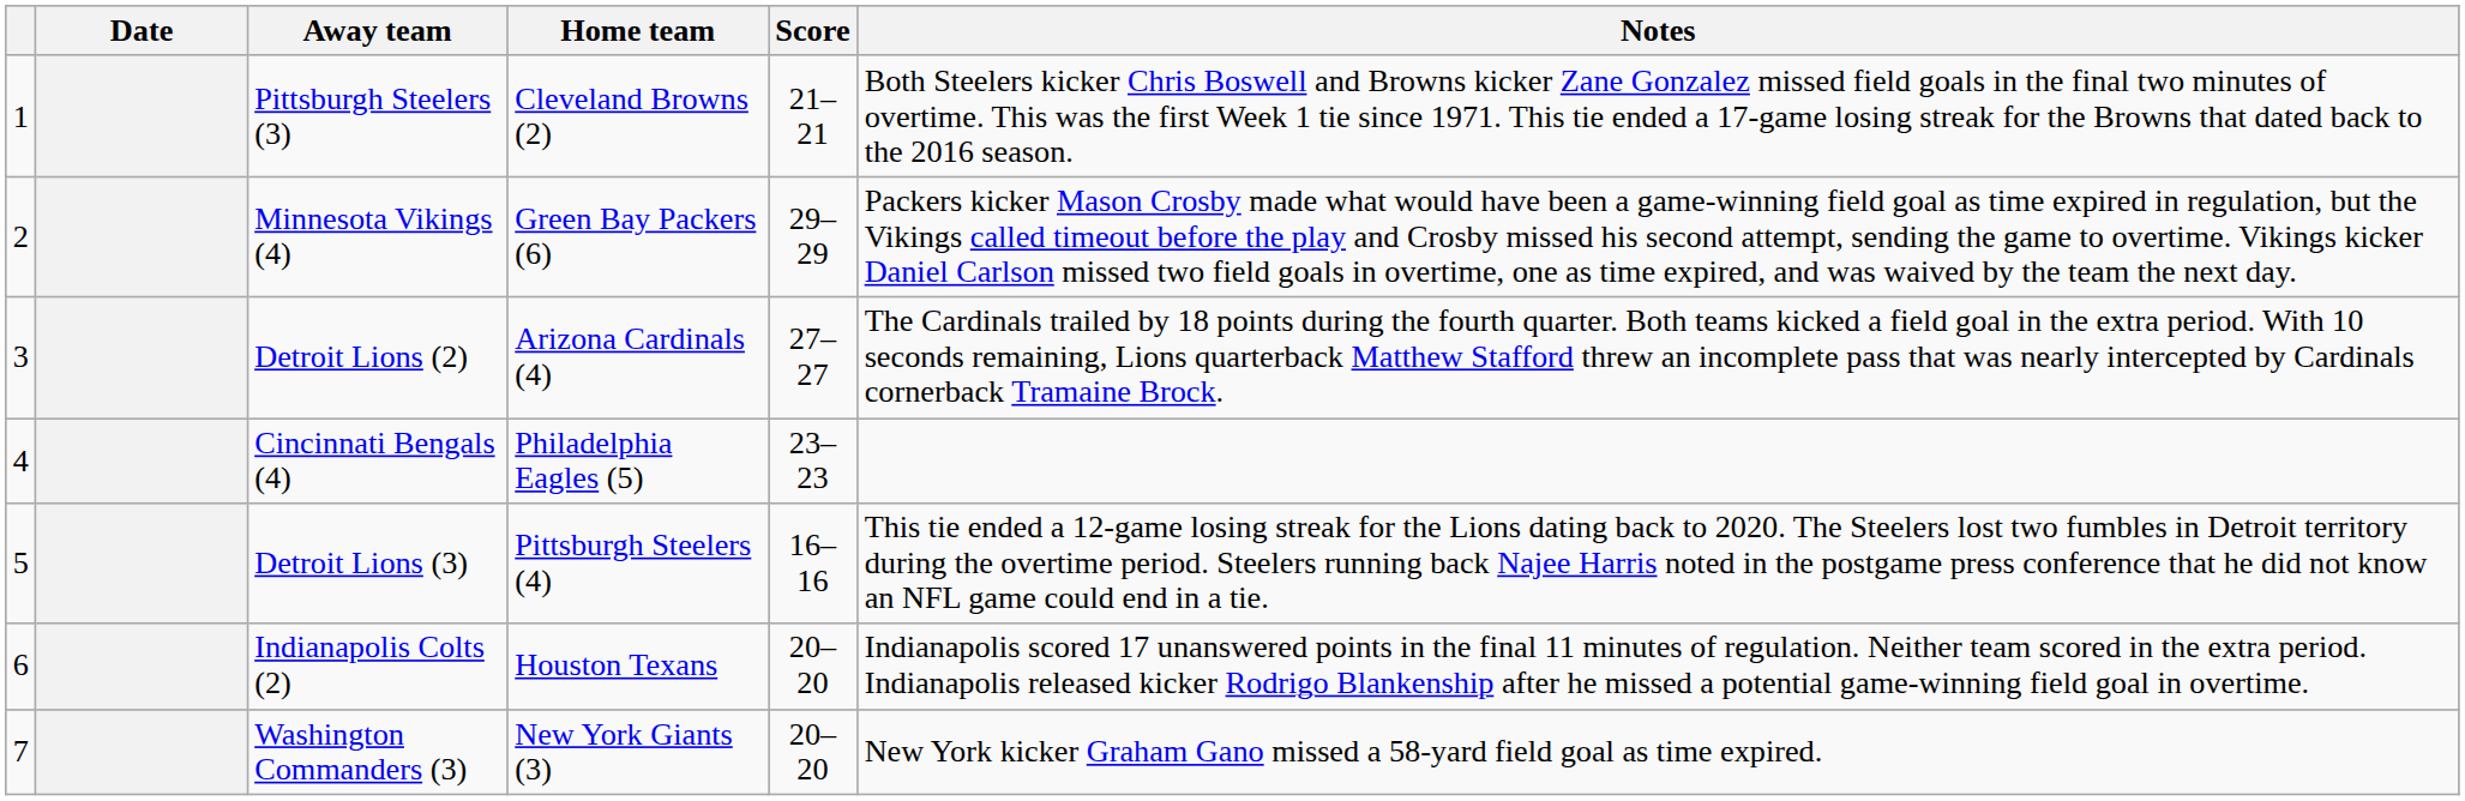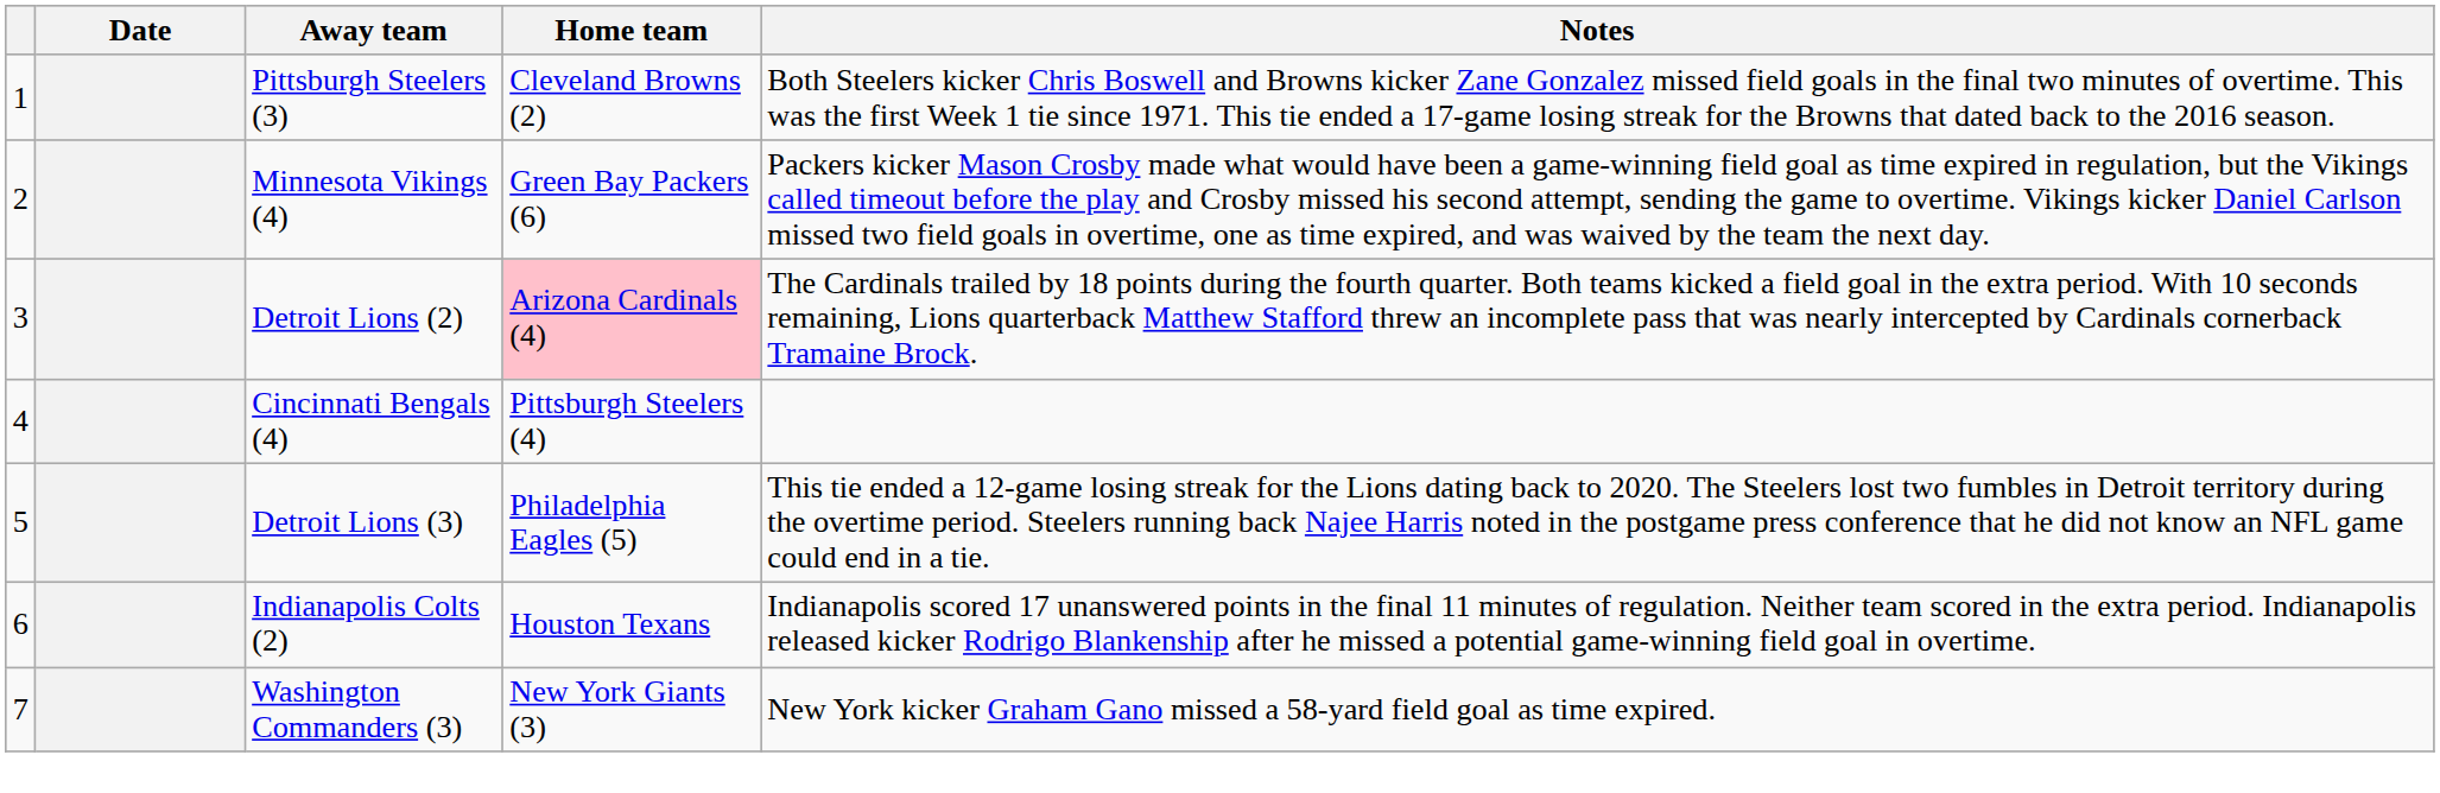 <table class="wikitable plainrowheaders sortable">
 <tr>
 <th scope="col" width="1" class="unsortable"></th>
 <th scope="col" width="100">Date</th>
 <th scope="col" width="125">Away team</th>
 <th scope="col" width="125">Home team</th>
-<th scope="col" width="1">Score</th>
 <th scope="col" class="unsortable">Notes</th>
 </tr>
 <tr>
 <td align="center">1</td>
 <th scope="row"></th>
 <td><a href='#'>Pittsburgh Steelers</a> (3)</td>
 <td><a href='#'>Cleveland Browns</a> (2)</td>
-<td align="center">21–21</td>
 <td>Both Steelers kicker <a href='#'>Chris Boswell</a> and Browns kicker <a href='#'>Zane Gonzalez</a> missed field goals in the final two minutes of overtime.  This was the first Week 1 tie since 1971. This tie ended a 17-game losing streak for the Browns that dated back to the 2016 season.</td>
 </tr>
 <tr>
 <td align="center">2</td>
 <th scope="row"></th>
 <td><a href='#'>Minnesota Vikings</a> (4)</td>
 <td><a href='#'>Green Bay Packers</a> (6)</td>
-<td align="center">29–29</td>
 <td>Packers kicker <a href='#'>Mason Crosby</a> made what would have been a game-winning field goal as time expired in regulation, but the Vikings <a href='#'>called timeout before the play</a> and Crosby missed his second attempt, sending the game to overtime. Vikings kicker <a href='#'>Daniel Carlson</a> missed two field goals in overtime, one as time expired, and was waived by the team the next day.</td>
 </tr>
 <tr>
 <td align="center">3</td>
 <th scope="row"></th>
 <td><a href='#'>Detroit Lions</a> (2)</td>
-<td><a href='#'>Arizona Cardinals</a> (4)</td>
-<td align="center">27–27</td>
+<td style="background: pink;"><a href='#'>Arizona Cardinals</a> (4)</td>
 <td>The Cardinals trailed by 18 points during the fourth quarter. Both teams kicked a field goal in the extra period. With 10 seconds remaining, Lions quarterback <a href='#'>Matthew Stafford</a> threw an incomplete pass that was nearly intercepted by Cardinals cornerback <a href='#'>Tramaine Brock</a>.</td>
 </tr>
 <tr>
 <td align="center">4</td>
 <th scope="row"></th>
 <td><a href='#'>Cincinnati Bengals</a> (4)</td>
-<td><a href='#'>Philadelphia Eagles</a> (5)</td>
-<td align="center">23–23</td>
+<td><a href='#'>Pittsburgh Steelers</a> (4)</td>
 <td></td>
 </tr>
 <tr>
 <td align="center">5</td>
 <th scope="row"></th>
 <td><a href='#'>Detroit Lions</a> (3)</td>
-<td><a href='#'>Pittsburgh Steelers</a> (4)</td>
-<td align="center">16–16</td>
+<td><a href='#'>Philadelphia Eagles</a> (5)</td>
 <td>This tie ended a 12-game losing streak for the Lions dating back to 2020. The Steelers lost two fumbles in Detroit territory during the overtime period. Steelers running back <a href='#'>Najee Harris</a> noted in the postgame press conference that he did not know an NFL game could end in a tie.</td>
 </tr>
 <tr>
 <td align="center">6</td>
 <th scope="row"></th>
 <td><a href='#'>Indianapolis Colts</a> (2)</td>
 <td><a href='#'>Houston Texans</a></td>
-<td align="center">20–20</td>
 <td>Indianapolis scored 17 unanswered points in the final 11 minutes of regulation. Neither team scored in the extra period. Indianapolis released kicker <a href='#'>Rodrigo Blankenship</a> after he missed a potential game-winning field goal in overtime.</td>
 </tr>
 <tr>
 <td align="center">7</td>
 <th scope="row"></th>
 <td><a href='#'>Washington Commanders</a> (3)</td>
 <td><a href='#'>New York Giants</a> (3)</td>
-<td align="center">20–20</td>
 <td>New York kicker <a href='#'>Graham Gano</a> missed a 58-yard field goal as time expired.</td>
 </tr>
 </table>
